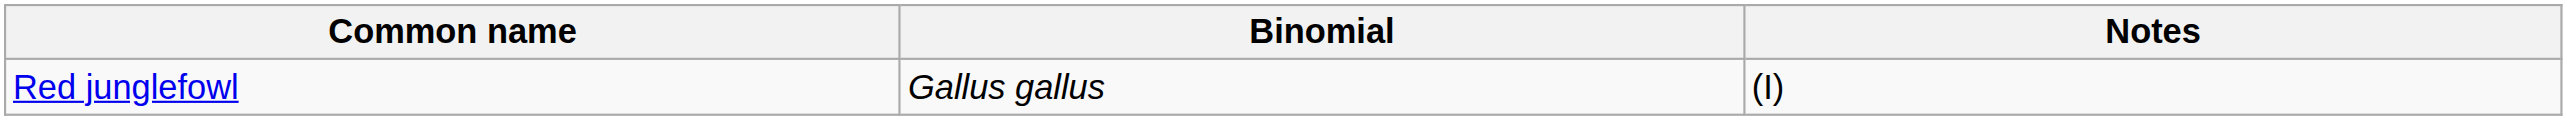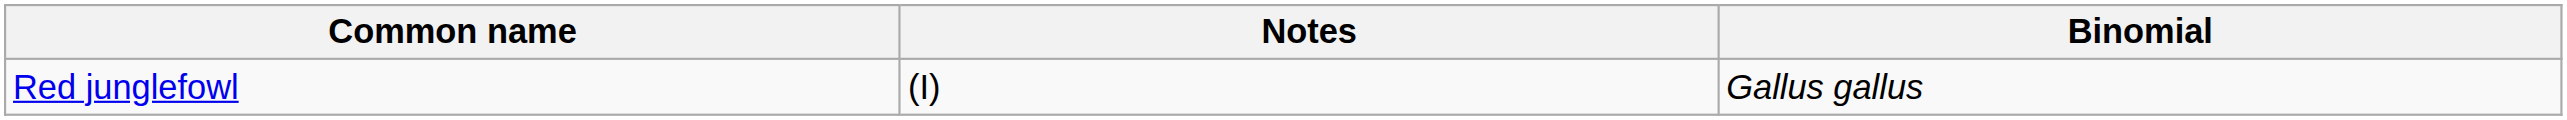 <table width=60% class="wikitable">
 <tr>
 <th width=35%>Common name</th>
+<th width=32%>Notes</th>
 <th width=33%>Binomial</th>
-<th width=32%>Notes</th>
 </tr>
 <tr>
 <td><a href='#'>Red junglefowl</a></td>
+<td>(I)</td>
 <td><em>Gallus gallus</em></td>
-<td>(I)</td>
 </tr>
 </table>
